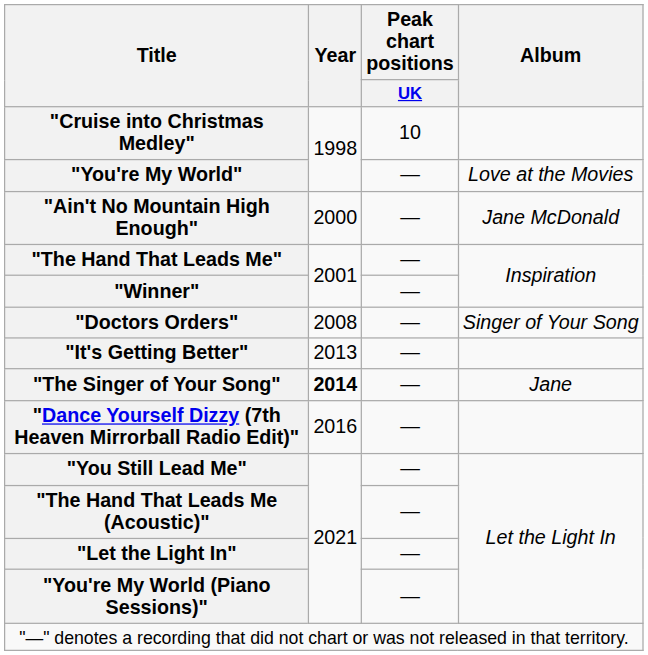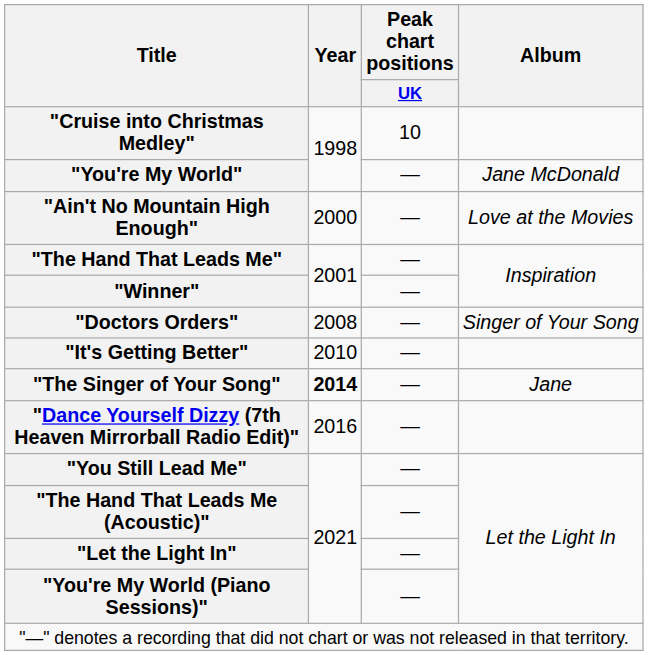 <table class="wikitable plainrowheaders" style="text-align:center;">
 <tr>
 <th scope="col" rowspan="2" style="width:15em;">Title</th>
 <th scope="col" rowspan="2" style="width:1em;">Year</th>
 <th scope="col" colspan="1">Peak chart positions</th>
 <th scope="col" rowspan="2">Album</th>
 </tr>
 <tr>
 <th scope="col" style="width:3em;font-size:85%;"><a href='#'>UK</a><br></th>
 </tr>
 <tr>
 <th scope="row">"Cruise into Christmas Medley"</th>
 <td rowspan="2">1998</td>
 <td>10</td>
 <td></td>
 </tr>
 <tr>
 <th scope="row">"You're My World"</th>
 <td>—</td>
-<td><em>Love at the Movies</em></td>
+<td><em>Jane McDonald</em></td>
 </tr>
 <tr>
 <th scope="row">"Ain't No Mountain High Enough"</th>
 <td>2000</td>
 <td>—</td>
-<td><em>Jane McDonald</em></td>
+<td><em>Love at the Movies</em></td>
 </tr>
 <tr>
 <th scope="row">"The Hand That Leads Me"</th>
 <td rowspan="2">2001</td>
 <td>—</td>
 <td rowspan="2"><em>Inspiration</em></td>
 </tr>
 <tr>
 <th scope="row">"Winner"</th>
 <td>—</td>
 </tr>
 <tr>
 <th scope="row">"Doctors Orders"</th>
 <td>2008</td>
 <td>—</td>
 <td><em>Singer of Your Song</em></td>
 </tr>
 <tr>
 <th scope="row">"It's Getting Better"</th>
-<td>2013</td>
+<td>2010</td>
 <td>—</td>
 <td></td>
 </tr>
 <tr>
 <th scope="row">"The Singer of Your Song"</th>
 <td><strong>2014</strong></td>
 <td>—</td>
 <td><em>Jane</em></td>
 </tr>
 <tr>
 <th scope="row">"<a href='#'>Dance Yourself Dizzy</a> (7th Heaven Mirrorball Radio Edit)"</th>
 <td>2016</td>
 <td>—</td>
 <td></td>
 </tr>
 <tr>
 <th scope="row">"You Still Lead Me"</th>
 <td rowspan="4">2021</td>
 <td>—</td>
 <td rowspan="4"><em>Let the Light In</em></td>
 </tr>
 <tr>
 <th scope="row">"The Hand That Leads Me (Acoustic)"</th>
 <td>—</td>
 </tr>
 <tr>
 <th scope="row">"Let the Light In"</th>
 <td>—</td>
 </tr>
 <tr>
 <th scope="row">"You're My World (Piano Sessions)"</th>
 <td>—</td>
 </tr>
 <tr>
 <td colspan="20" style="font-size:90%">"—" denotes a recording that did not chart or was not released in that territory.</td>
 </tr>
 </table>
